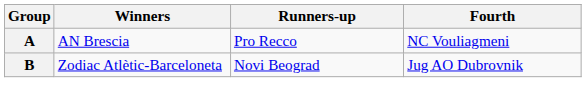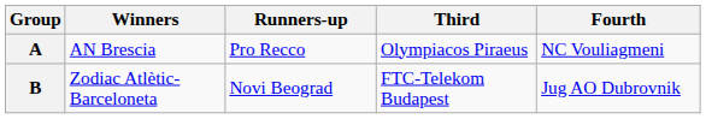 <table class="wikitable">
 <tr>
 <th>Group</th>
 <th width=210>Winners</th>
 <th width=210>Runners-up</th>
+<th width=210>Third</th>
 <th width=210>Fourth</th>
 </tr>
 <tr>
 <th>A</th>
 <td> <a href='#'>AN Brescia</a></td>
 <td> <a href='#'>Pro Recco</a></td>
+<td> <a href='#'>Olympiacos Piraeus</a></td>
 <td> <a href='#'>NC Vouliagmeni</a></td>
 </tr>
 <tr>
 <th>B</th>
 <td> <a href='#'>Zodiac Atlètic-Barceloneta</a></td>
 <td> <a href='#'>Novi Beograd</a></td>
+<td> <a href='#'>FTC-Telekom Budapest</a></td>
 <td> <a href='#'>Jug AO Dubrovnik</a></td>
 </tr>
 </table>
